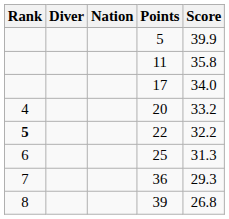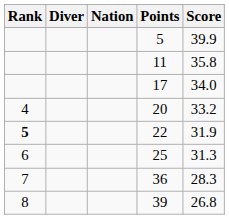 <table class="wikitable sortable" style="text-align:center">
 <tr>
 <th>Rank</th>
 <th>Diver</th>
 <th>Nation</th>
 <th>Points</th>
 <th>Score</th>
 </tr>
 <tr>
 <td></td>
 <td align=left></td>
 <td align=left></td>
 <td>5</td>
 <td>39.9</td>
 </tr>
 <tr>
 <td></td>
 <td align=left></td>
 <td align=left></td>
 <td>11</td>
 <td>35.8</td>
 </tr>
 <tr>
 <td></td>
 <td align=left></td>
 <td align=left></td>
 <td>17</td>
 <td>34.0</td>
 </tr>
 <tr>
 <td>4</td>
 <td align=left></td>
 <td align=left></td>
 <td>20</td>
 <td>33.2</td>
 </tr>
 <tr>
 <td><strong>5</strong></td>
 <td align=left></td>
 <td align=left></td>
 <td>22</td>
-<td>32.2</td>
+<td>31.9</td>
 </tr>
 <tr>
 <td>6</td>
 <td align=left></td>
 <td align=left></td>
 <td>25</td>
 <td>31.3</td>
 </tr>
 <tr>
 <td>7</td>
 <td align=left></td>
 <td align=left></td>
 <td>36</td>
-<td>29.3</td>
+<td>28.3</td>
 </tr>
 <tr>
 <td>8</td>
 <td align=left></td>
 <td align=left></td>
 <td>39</td>
 <td>26.8</td>
 </tr>
 </table>
